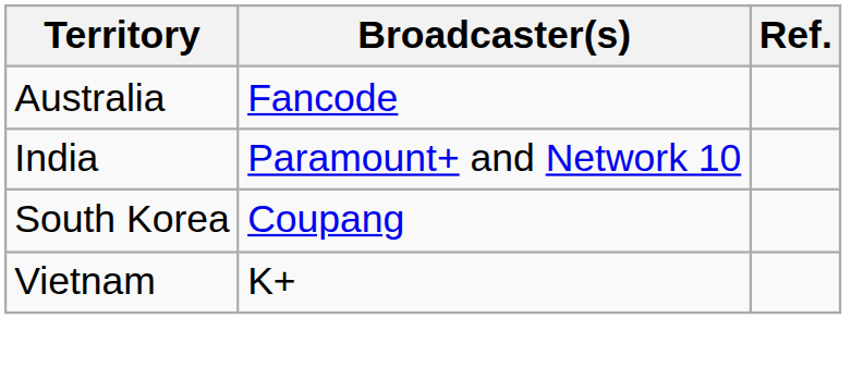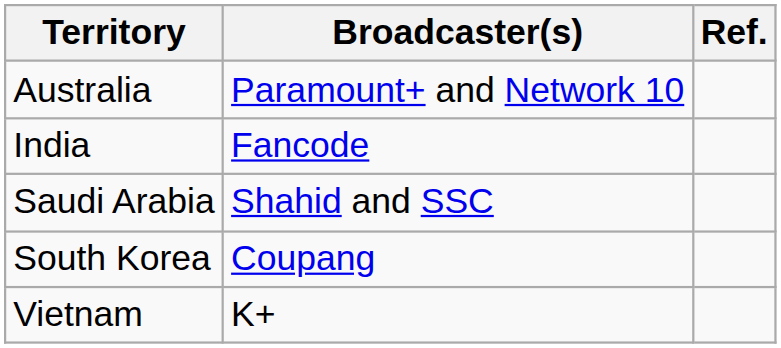 <table class="wikitable sortable">
 <tr>
 <th>Territory</th>
 <th>Broadcaster(s)</th>
 <th>Ref.</th>
 </tr>
 <tr>
 <td>Australia</td>
+<td><a href='#'>Paramount+</a> and <a href='#'>Network 10</a></td>
+<td></td>
+</tr>
+<tr>
+<td>India</td>
 <td><a href='#'>Fancode</a></td>
 <td></td>
 </tr>
 <tr>
-<td>India</td>
-<td><a href='#'>Paramount+</a> and <a href='#'>Network 10</a></td>
+<td>Saudi Arabia</td>
+<td><a href='#'>Shahid</a> and <a href='#'>SSC</a></td>
 <td></td>
 </tr>
 <tr>
 <td>South Korea</td>
 <td><a href='#'>Coupang</a></td>
 <td></td>
 </tr>
 <tr>
 <td>Vietnam</td>
 <td>K+</td>
 <td></td>
 </tr>
 </table>
